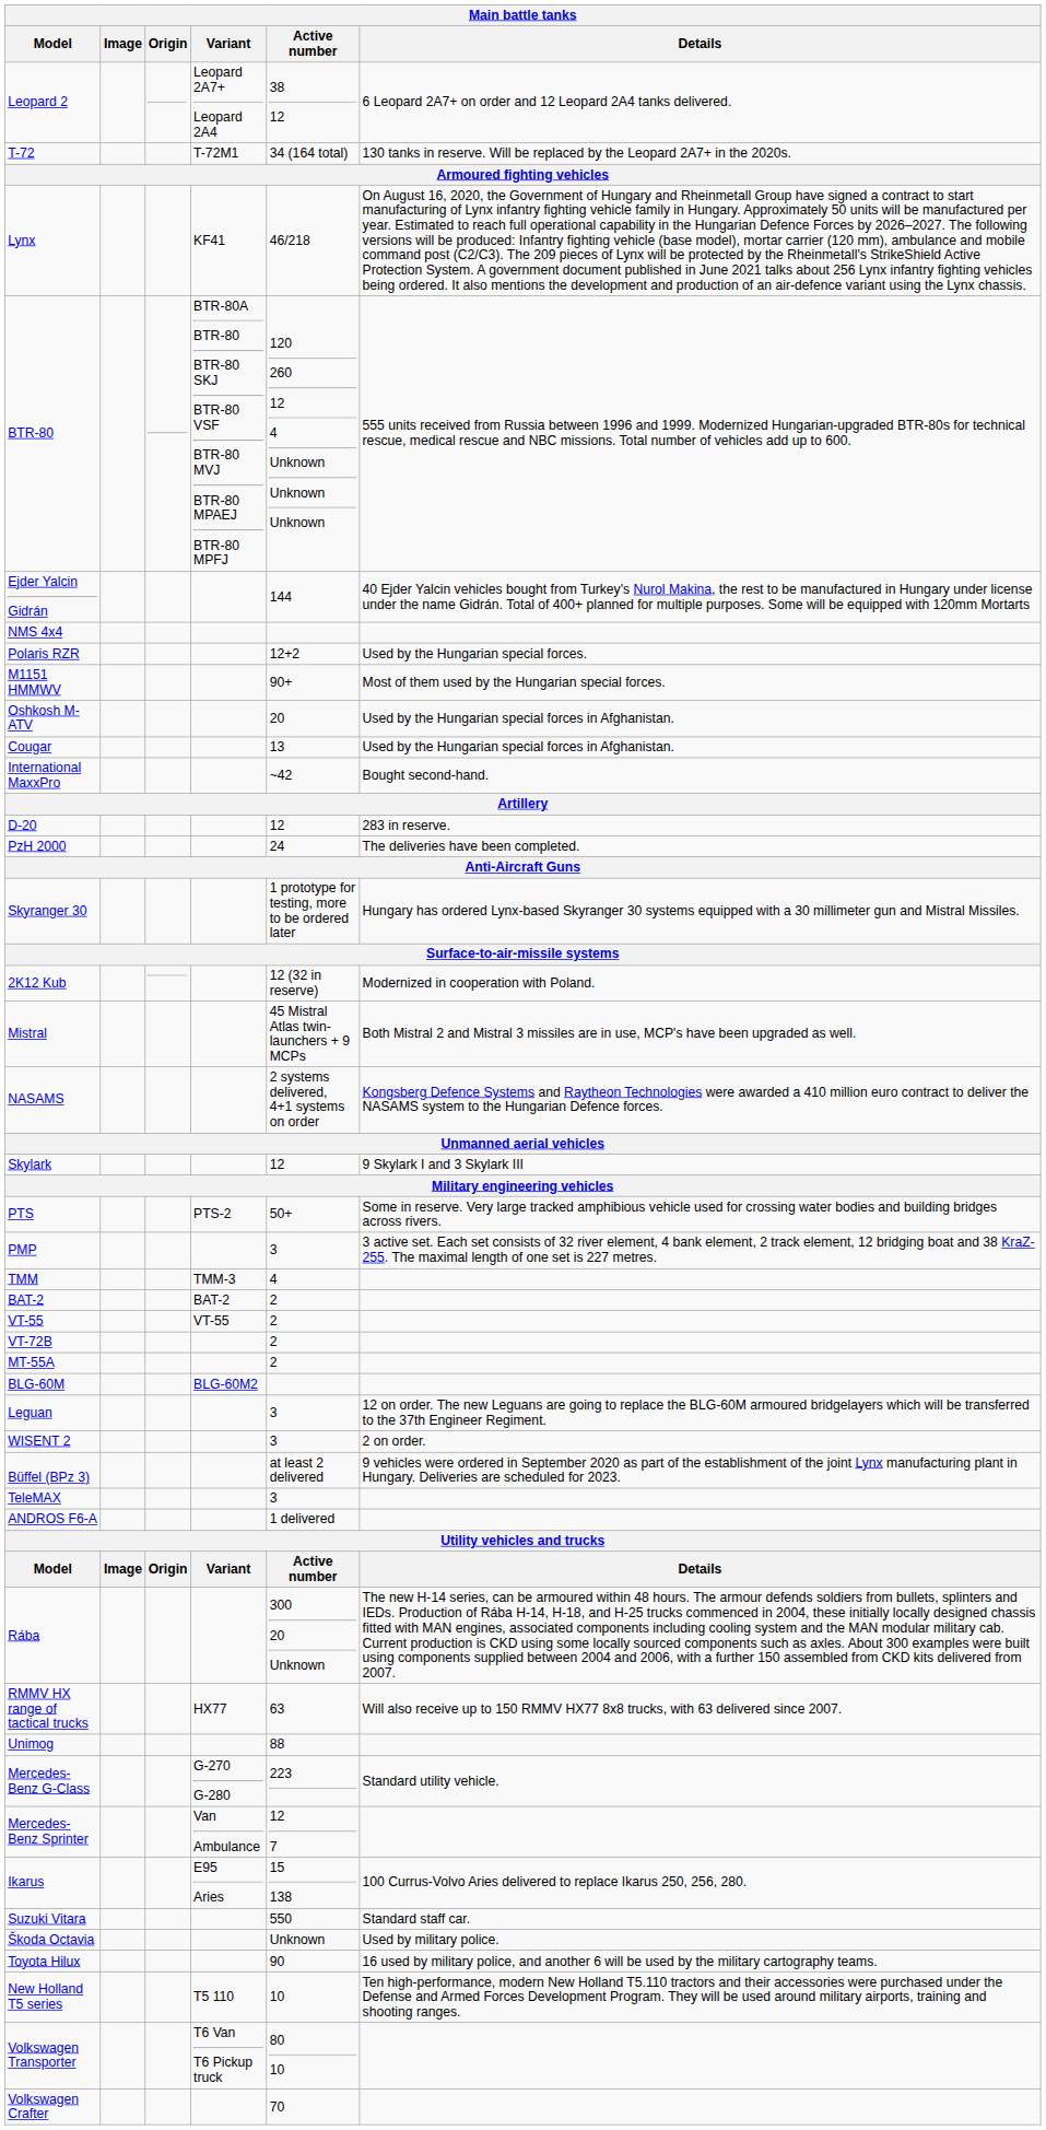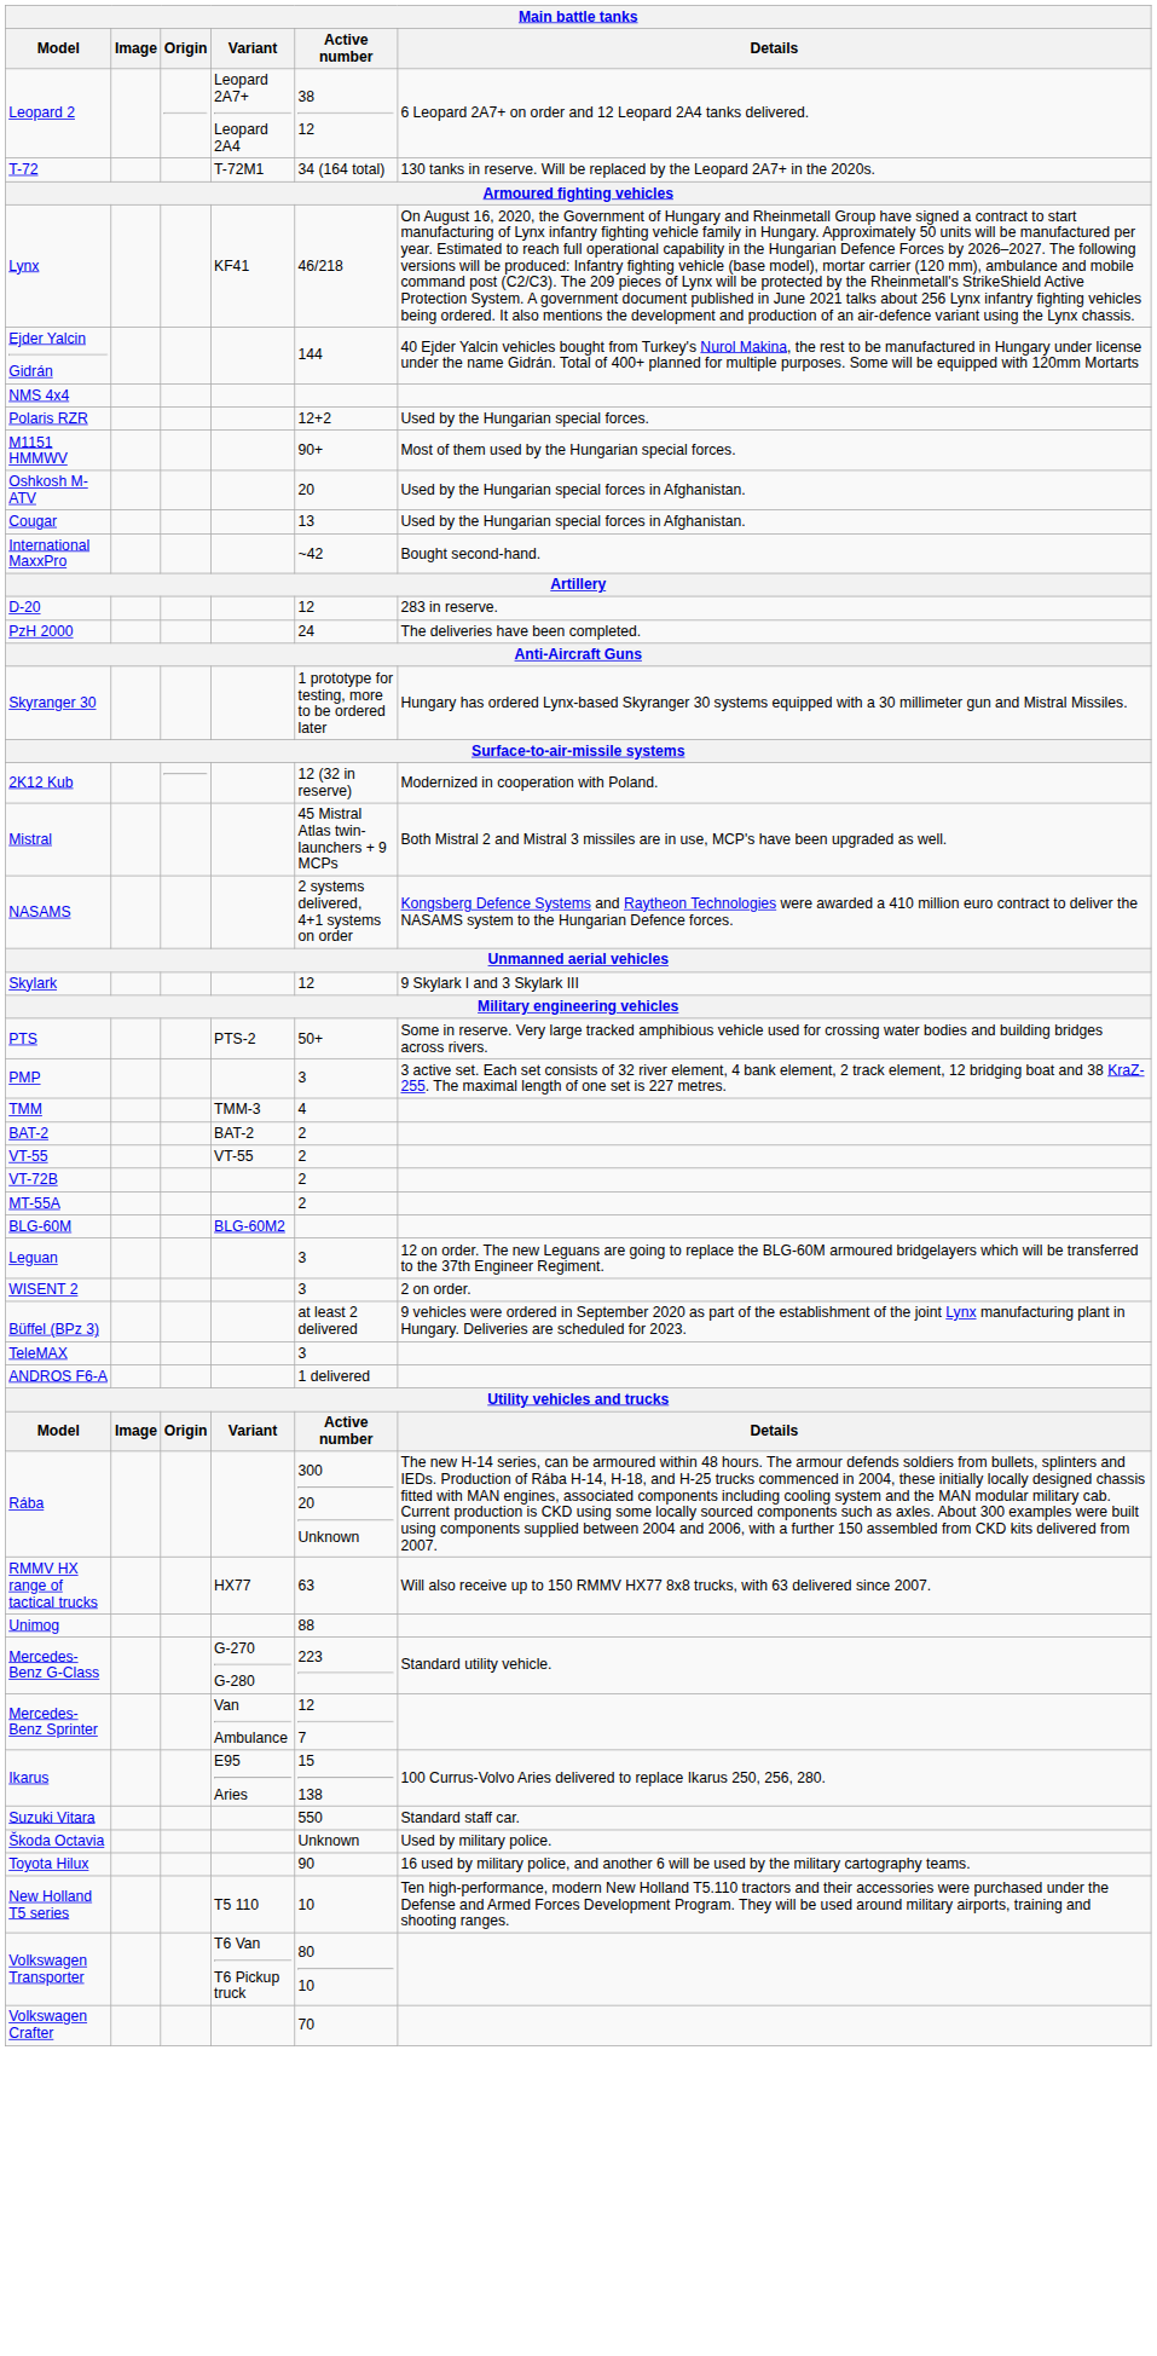 <table class="wikitable">
 <tr>
 <th colspan="6"><a href='#'>Main battle tanks</a></th>
 </tr>
 <tr>
 <th>Model</th>
 <th>Image</th>
 <th>Origin</th>
 <th>Variant</th>
 <th>Active number</th>
 <th>Details</th>
 </tr>
 <tr>
 <td><a href='#'>Leopard 2</a></td>
 <td></td>
 <td><hr></td>
 <td>Leopard 2A7+<hr>Leopard 2A4</td>
 <td>38<hr>12</td>
 <td>6 Leopard 2A7+ on order and 12 Leopard 2A4 tanks delivered.</td>
 </tr>
 <tr>
 <td><a href='#'>T-72</a></td>
 <td></td>
 <td></td>
 <td>T-72M1</td>
 <td>34 (164 total)</td>
 <td>130 tanks in reserve. Will be replaced by the Leopard 2A7+ in the 2020s.</td>
 </tr>
 <tr>
 <th colspan="6"><a href='#'>Armoured fighting vehicles</a></th>
 </tr>
 <tr>
 <td><a href='#'>Lynx</a></td>
 <td></td>
 <td><br></td>
 <td>KF41</td>
 <td>46/218</td>
 <td>On August 16, 2020, the Government of Hungary and Rheinmetall Group have signed a contract to start manufacturing of Lynx infantry fighting vehicle family in Hungary. Approximately 50 units will be manufactured per year. Estimated to reach full operational capability in the Hungarian Defence Forces by 2026–2027. The following versions will be produced: Infantry fighting vehicle (base model), mortar carrier (120 mm), ambulance and mobile command post (C2/C3). The 209 pieces of Lynx will be protected by the Rheinmetall's StrikeShield Active Protection System. A government document published in June 2021 talks about 256 Lynx infantry fighting vehicles being ordered. It also mentions the development and production of an air-defence variant using the Lynx chassis.</td>
-</tr>
-<tr>
-<td><a href='#'>BTR-80</a></td>
-<td>  </td>
-<td><hr></td>
-<td>BTR-80A<hr>BTR-80<hr>BTR-80 SKJ<hr>BTR-80 VSF<hr>BTR-80 MVJ<hr>BTR-80 MPAEJ<hr>BTR-80 MPFJ</td>
-<td>120<hr>260<hr>12<br><hr>4<br><hr>Unknown<br><hr>Unknown<br><hr>Unknown<br></td>
-<td>555 units received from Russia between 1996 and 1999. Modernized Hungarian-upgraded BTR-80s for technical rescue, medical rescue and NBC missions. Total number of vehicles add up to 600.</td>
 </tr>
 <tr>
 <td><a href='#'>Ejder Yalcin</a><hr><a href='#'>Gidrán</a></td>
 <td></td>
 <td><br></td>
 <td></td>
 <td>144</td>
 <td>40 Ejder Yalcin vehicles bought from Turkey's <a href='#'>Nurol Makina</a>, the rest to be manufactured in Hungary under license under the name Gidrán. Total of 400+ planned for multiple purposes. Some will be equipped with 120mm Mortarts </td>
 </tr>
 <tr>
 <td><a href='#'>NMS 4x4</a></td>
 <td></td>
 <td><br></td>
 <td></td>
 <td></td>
 <td></td>
 </tr>
 <tr>
 <td><a href='#'>Polaris RZR</a></td>
 <td></td>
 <td></td>
 <td></td>
 <td>12+2</td>
 <td>Used by the Hungarian special forces.</td>
 </tr>
 <tr>
 <td><a href='#'>M1151 HMMWV</a></td>
 <td></td>
 <td></td>
 <td></td>
 <td>90+</td>
 <td>Most of them used by the Hungarian special forces.</td>
 </tr>
 <tr>
 <td><a href='#'>Oshkosh M-ATV</a></td>
 <td></td>
 <td></td>
 <td></td>
 <td>20</td>
 <td>Used by the Hungarian special forces in Afghanistan.</td>
 </tr>
 <tr>
 <td><a href='#'>Cougar</a></td>
 <td></td>
 <td></td>
 <td></td>
 <td>13</td>
 <td>Used by the Hungarian special forces in Afghanistan.</td>
 </tr>
 <tr>
 <td><a href='#'>International MaxxPro</a></td>
 <td></td>
 <td></td>
 <td></td>
 <td>~42</td>
 <td>Bought second-hand.</td>
 </tr>
 <tr>
 <th colspan="6"><a href='#'>Artillery</a></th>
 </tr>
 <tr>
 <td><a href='#'>D-20</a></td>
 <td></td>
 <td></td>
 <td></td>
 <td>12</td>
 <td>283 in reserve.</td>
 </tr>
 <tr>
 <td><a href='#'>PzH 2000</a></td>
 <td></td>
 <td></td>
 <td></td>
 <td>24</td>
 <td>The deliveries have been completed.</td>
 </tr>
 <tr>
 <th colspan="6"><a href='#'>Anti-Aircraft Guns</a></th>
 </tr>
 <tr>
 <td><a href='#'>Skyranger 30</a></td>
 <td></td>
 <td></td>
 <td></td>
 <td>1 prototype for testing, more to be ordered later</td>
 <td>Hungary has ordered Lynx-based Skyranger 30 systems equipped with a 30 millimeter gun and Mistral Missiles.</td>
 </tr>
 <tr>
 <th colspan="6"><a href='#'>Surface-to-air-missile systems</a></th>
 </tr>
 <tr>
 <td><a href='#'>2K12 Kub</a></td>
 <td></td>
 <td><hr><br></td>
 <td></td>
 <td>12 (32 in reserve)</td>
 <td>Modernized in cooperation with Poland.</td>
 </tr>
 <tr>
 <td><a href='#'>Mistral</a></td>
 <td></td>
 <td></td>
 <td></td>
 <td>45 Mistral Atlas twin-launchers + 9 MCPs</td>
 <td>Both Mistral 2 and Mistral 3 missiles are in use, MCP's have been upgraded as well.</td>
 </tr>
 <tr>
 <td><a href='#'>NASAMS</a></td>
 <td></td>
 <td><br></td>
 <td></td>
 <td>2 systems delivered,<br>4+1 systems on order</td>
 <td><a href='#'>Kongsberg Defence Systems</a> and <a href='#'>Raytheon Technologies</a> were awarded a 410 million euro contract to deliver the NASAMS system to the Hungarian Defence forces.</td>
 </tr>
 <tr>
 <th colspan="6"><a href='#'>Unmanned aerial vehicles</a></th>
 </tr>
 <tr>
 <td><a href='#'>Skylark</a></td>
 <td></td>
 <td></td>
 <td></td>
 <td>12</td>
 <td>9 Skylark I and 3 Skylark III <br></td>
 </tr>
 <tr>
 <th colspan="6"><a href='#'>Military engineering vehicles</a></th>
 </tr>
 <tr>
 <td><a href='#'>PTS</a></td>
 <td></td>
 <td></td>
 <td>PTS-2</td>
 <td>50+</td>
 <td>Some in reserve. Very large tracked amphibious vehicle used for crossing water bodies and building bridges across rivers.</td>
 </tr>
 <tr>
 <td><a href='#'>PMP</a></td>
 <td></td>
 <td></td>
 <td></td>
 <td>3</td>
 <td>3 active set. Each set consists of 32 river element, 4 bank element, 2 track element, 12 bridging boat and 38 <a href='#'>KraZ-255</a>. The maximal length of one set is 227 metres.</td>
 </tr>
 <tr>
 <td><a href='#'>TMM</a></td>
 <td></td>
 <td></td>
 <td>TMM-3</td>
 <td>4</td>
 <td></td>
 </tr>
 <tr>
 <td><a href='#'>BAT-2</a></td>
 <td></td>
 <td></td>
 <td>BAT-2</td>
 <td>2</td>
 <td></td>
 </tr>
 <tr>
 <td><a href='#'>VT-55</a></td>
 <td></td>
 <td></td>
 <td>VT-55</td>
 <td>2</td>
 <td></td>
 </tr>
 <tr>
 <td><a href='#'>VT-72B</a></td>
 <td></td>
 <td></td>
 <td></td>
 <td>2</td>
 <td></td>
 </tr>
 <tr>
 <td><a href='#'>MT-55A</a></td>
 <td></td>
 <td></td>
 <td></td>
 <td>2</td>
 <td></td>
 </tr>
 <tr>
 <td><a href='#'>BLG-60M</a></td>
 <td></td>
 <td></td>
 <td><a href='#'>BLG-60M2</a></td>
 <td></td>
 <td></td>
 </tr>
 <tr>
 <td><a href='#'>Leguan</a></td>
 <td></td>
 <td></td>
 <td></td>
 <td>3</td>
 <td>12 on order. The new Leguans are going to replace the BLG-60M armoured bridgelayers which will be transferred to the 37th Engineer Regiment.</td>
 </tr>
 <tr>
 <td><a href='#'>WISENT 2</a></td>
 <td></td>
 <td></td>
 <td></td>
 <td>3</td>
 <td>2 on order.</td>
 </tr>
 <tr>
 <td><br><a href='#'>Büffel (BPz 3)</a></td>
 <td></td>
 <td></td>
 <td></td>
 <td>at least 2 delivered</td>
 <td>9 vehicles were ordered in September 2020 as part of the establishment of the joint <a href='#'>Lynx</a> manufacturing plant in Hungary. Deliveries are scheduled for 2023.</td>
 </tr>
 <tr>
 <td><a href='#'>TeleMAX</a></td>
 <td></td>
 <td></td>
 <td></td>
 <td>3</td>
 <td></td>
 </tr>
 <tr>
 <td><a href='#'>ANDROS F6-A</a></td>
 <td></td>
 <td></td>
 <td></td>
 <td>1 delivered</td>
 <td></td>
 </tr>
 <tr>
 <th colspan="6"><a href='#'>Utility vehicles and trucks</a></th>
 </tr>
 <tr>
 <th>Model</th>
 <th>Image</th>
 <th>Origin</th>
 <th>Variant</th>
 <th>Active number</th>
 <th>Details</th>
 </tr>
 <tr>
 <td><a href='#'>Rába</a></td>
 <td></td>
 <td></td>
 <td></td>
 <td H14>300<hr>20<hr>Unknown</td>
 <td>The new H-14 series, can be armoured within 48 hours. The armour defends soldiers from bullets, splinters and IEDs. Production of Rába H-14, H-18, and H-25 trucks commenced in 2004, these initially locally designed chassis fitted with MAN engines, associated components including cooling system and the MAN modular military cab. Current production is CKD using some locally sourced components such as axles. About 300 examples were built using components supplied between 2004 and 2006, with a further 150 assembled from CKD kits delivered from 2007.</td>
 </tr>
 <tr>
 <td><a href='#'>RMMV HX range of tactical trucks</a></td>
 <td></td>
 <td><br></td>
 <td>HX77</td>
 <td>63</td>
 <td>Will also receive up to 150 RMMV HX77 8x8 trucks, with 63 delivered since 2007.</td>
 </tr>
 <tr>
 <td><a href='#'>Unimog</a></td>
 <td></td>
 <td></td>
 <td></td>
 <td>88</td>
 <td></td>
 </tr>
 <tr>
 <td><a href='#'>Mercedes-Benz G-Class</a></td>
 <td></td>
 <td></td>
 <td>G-270<hr>G-280</td>
 <td>223<hr></td>
 <td>Standard utility vehicle.</td>
 </tr>
 <tr>
 <td><a href='#'>Mercedes-Benz Sprinter</a></td>
 <td></td>
 <td></td>
 <td>Van<hr>Ambulance</td>
 <td>12<hr>7</td>
 <td></td>
 </tr>
 <tr>
 <td><a href='#'>Ikarus</a></td>
 <td></td>
 <td></td>
 <td>E95<hr>Aries</td>
 <td>15<hr>138</td>
 <td>100 Currus-Volvo Aries delivered to replace Ikarus 250, 256, 280.</td>
 </tr>
 <tr>
 <td><a href='#'>Suzuki Vitara</a></td>
 <td></td>
 <td></td>
 <td></td>
 <td>550</td>
 <td>Standard staff car.</td>
 </tr>
 <tr>
 <td><a href='#'>Škoda Octavia</a></td>
 <td></td>
 <td></td>
 <td></td>
 <td>Unknown</td>
 <td>Used by military police.</td>
 </tr>
 <tr>
 <td><a href='#'>Toyota Hilux</a></td>
 <td></td>
 <td></td>
 <td></td>
 <td>90</td>
 <td>16 used by military police, and another 6 will be used by the military cartography teams.</td>
 </tr>
 <tr>
 <td><a href='#'>New Holland T5 series</a></td>
 <td></td>
 <td></td>
 <td>T5 110</td>
 <td>10</td>
 <td>Ten high-performance, modern New Holland T5.110 tractors and their accessories were purchased under the Defense and Armed Forces Development Program. They will be used around military airports, training and shooting ranges.</td>
 </tr>
 <tr>
 <td><a href='#'>Volkswagen Transporter</a></td>
 <td></td>
 <td></td>
 <td>T6 Van<hr>T6 Pickup truck</td>
 <td>80<hr>10</td>
 <td></td>
 </tr>
 <tr>
 <td><a href='#'>Volkswagen Crafter</a></td>
 <td></td>
 <td></td>
 <td></td>
 <td>70</td>
 <td></td>
 </tr>
 </table>
